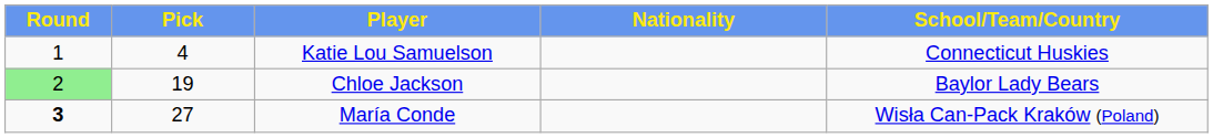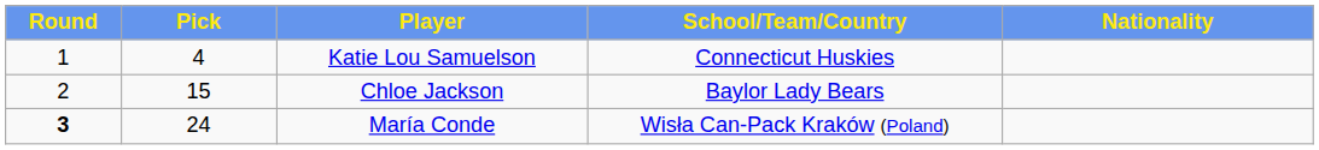 <table class="wikitable" style="text-align:center; width:60em">
 <tr>
 <th style="background:#6495ED; color:#FDE910;" width="2%">Round</th>
 <th style="background:#6495ED; color:#FDE910;" width="5%">Pick</th>
 <th style="background:#6495ED; color:#FDE910;" width="10%">Player</th>
+<th style="background:#6495ED; color:#FDE910;" width="10%">School/Team/Country</th>
 <th style="background:#6495ED; color:#FDE910;" width="10%">Nationality</th>
-<th style="background:#6495ED; color:#FDE910;" width="10%">School/Team/Country</th>
 </tr>
 <tr>
 <td>1</td>
 <td>4</td>
 <td><a href='#'>Katie Lou Samuelson</a></td>
+<td><a href='#'>Connecticut Huskies</a></td>
 <td></td>
-<td><a href='#'>Connecticut Huskies</a></td>
 </tr>
 <tr>
-<td style="background: lightgreen;">2</td>
-<td>19</td>
+<td>2</td>
+<td>15</td>
 <td><a href='#'>Chloe Jackson</a></td>
+<td><a href='#'>Baylor Lady Bears</a></td>
 <td></td>
-<td><a href='#'>Baylor Lady Bears</a></td>
 </tr>
 <tr>
 <td><strong>3</strong></td>
-<td>27</td>
+<td>24</td>
 <td><a href='#'>María Conde</a></td>
+<td><a href='#'>Wisła Can-Pack Kraków</a> <small>(<a href='#'>Poland</a>)</small></td>
 <td></td>
-<td><a href='#'>Wisła Can-Pack Kraków</a> <small>(<a href='#'>Poland</a>)</small></td>
 </tr>
 </table>
